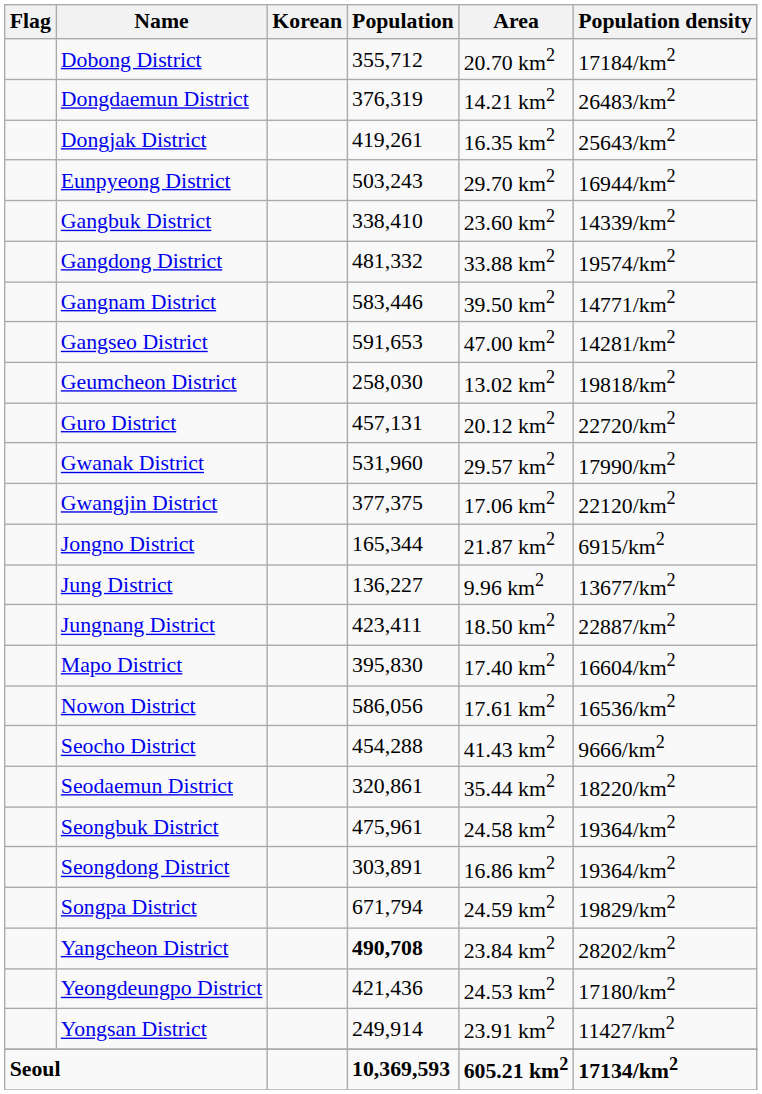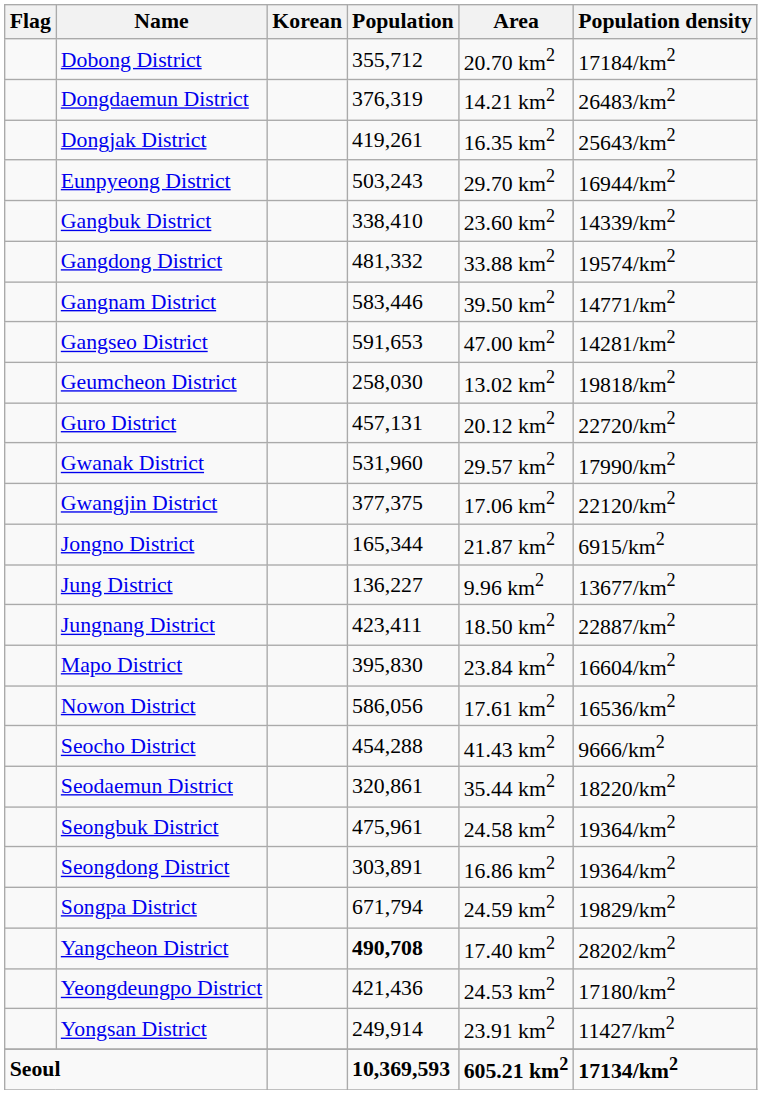 <table class="wikitable sortable">
 <tr>
 <th>Flag</th>
 <th>Name</th>
 <th>Korean</th>
 <th>Population</th>
 <th>Area</th>
 <th>Population density</th>
 </tr>
 <tr>
 <td></td>
 <td><a href='#'>Dobong District</a></td>
 <td></td>
 <td>355,712</td>
 <td>20.70 km<sup>2</sup></td>
 <td>17184/km<sup>2</sup></td>
 </tr>
 <tr>
 <td></td>
 <td><a href='#'>Dongdaemun District</a></td>
 <td></td>
 <td>376,319</td>
 <td>14.21 km<sup>2</sup></td>
 <td>26483/km<sup>2</sup></td>
 </tr>
 <tr>
 <td></td>
 <td><a href='#'>Dongjak District</a></td>
 <td></td>
 <td>419,261</td>
 <td>16.35 km<sup>2</sup></td>
 <td>25643/km<sup>2</sup></td>
 </tr>
 <tr>
 <td></td>
 <td><a href='#'>Eunpyeong District</a></td>
 <td></td>
 <td>503,243</td>
 <td>29.70 km<sup>2</sup></td>
 <td>16944/km<sup>2</sup></td>
 </tr>
 <tr>
 <td></td>
 <td><a href='#'>Gangbuk District</a></td>
 <td></td>
 <td>338,410</td>
 <td>23.60 km<sup>2</sup></td>
 <td>14339/km<sup>2</sup></td>
 </tr>
 <tr>
 <td></td>
 <td><a href='#'>Gangdong District</a></td>
 <td></td>
 <td>481,332</td>
 <td>33.88 km<sup>2</sup></td>
 <td>19574/km<sup>2</sup></td>
 </tr>
 <tr>
 <td></td>
 <td><a href='#'>Gangnam District</a></td>
 <td></td>
 <td>583,446</td>
 <td>39.50 km<sup>2</sup></td>
 <td>14771/km<sup>2</sup></td>
 </tr>
 <tr>
 <td></td>
 <td><a href='#'>Gangseo District</a></td>
 <td></td>
 <td>591,653</td>
 <td>47.00 km<sup>2</sup></td>
 <td>14281/km<sup>2</sup></td>
 </tr>
 <tr>
 <td></td>
 <td><a href='#'>Geumcheon District</a></td>
 <td></td>
 <td>258,030</td>
 <td>13.02 km<sup>2</sup></td>
 <td>19818/km<sup>2</sup></td>
 </tr>
 <tr>
 <td></td>
 <td><a href='#'>Guro District</a></td>
 <td></td>
 <td>457,131</td>
 <td>20.12 km<sup>2</sup></td>
 <td>22720/km<sup>2</sup></td>
 </tr>
 <tr>
 <td></td>
 <td><a href='#'>Gwanak District</a></td>
 <td></td>
 <td>531,960</td>
 <td>29.57 km<sup>2</sup></td>
 <td>17990/km<sup>2</sup></td>
 </tr>
 <tr>
 <td></td>
 <td><a href='#'>Gwangjin District</a></td>
 <td></td>
 <td>377,375</td>
 <td>17.06 km<sup>2</sup></td>
 <td>22120/km<sup>2</sup></td>
 </tr>
 <tr>
 <td></td>
 <td><a href='#'>Jongno District</a></td>
 <td></td>
 <td>165,344</td>
 <td>21.87 km<sup>2</sup></td>
 <td>6915/km<sup>2</sup></td>
 </tr>
 <tr>
 <td></td>
 <td><a href='#'>Jung District</a></td>
 <td></td>
 <td>136,227</td>
 <td>9.96 km<sup>2</sup></td>
 <td>13677/km<sup>2</sup></td>
 </tr>
 <tr>
 <td></td>
 <td><a href='#'>Jungnang District</a></td>
 <td></td>
 <td>423,411</td>
 <td>18.50 km<sup>2</sup></td>
 <td>22887/km<sup>2</sup></td>
 </tr>
 <tr>
 <td></td>
 <td><a href='#'>Mapo District</a></td>
 <td></td>
 <td>395,830</td>
-<td>17.40 km<sup>2</sup></td>
+<td>23.84 km<sup>2</sup></td>
 <td>16604/km<sup>2</sup></td>
 </tr>
 <tr>
 <td></td>
 <td><a href='#'>Nowon District</a></td>
 <td></td>
 <td>586,056</td>
 <td>17.61 km<sup>2</sup></td>
 <td>16536/km<sup>2</sup></td>
 </tr>
 <tr>
 <td></td>
 <td><a href='#'>Seocho District</a></td>
 <td></td>
 <td>454,288</td>
 <td>41.43 km<sup>2</sup></td>
 <td>9666/km<sup>2</sup></td>
 </tr>
 <tr>
 <td></td>
 <td><a href='#'>Seodaemun District</a></td>
 <td></td>
 <td>320,861</td>
 <td>35.44 km<sup>2</sup></td>
 <td>18220/km<sup>2</sup></td>
 </tr>
 <tr>
 <td></td>
 <td><a href='#'>Seongbuk District</a></td>
 <td></td>
 <td>475,961</td>
 <td>24.58 km<sup>2</sup></td>
 <td>19364/km<sup>2</sup></td>
 </tr>
 <tr>
 <td></td>
 <td><a href='#'>Seongdong District</a></td>
 <td></td>
 <td>303,891</td>
 <td>16.86 km<sup>2</sup></td>
 <td>19364/km<sup>2</sup></td>
 </tr>
 <tr>
 <td></td>
 <td><a href='#'>Songpa District</a></td>
 <td></td>
 <td>671,794</td>
 <td>24.59 km<sup>2</sup></td>
 <td>19829/km<sup>2</sup></td>
 </tr>
 <tr>
 <td></td>
 <td><a href='#'>Yangcheon District</a></td>
 <td></td>
 <td><strong>490,708</strong></td>
-<td>23.84 km<sup>2</sup></td>
+<td>17.40 km<sup>2</sup></td>
 <td>28202/km<sup>2</sup></td>
 </tr>
 <tr>
 <td></td>
 <td><a href='#'>Yeongdeungpo District</a></td>
 <td></td>
 <td>421,436</td>
 <td>24.53 km<sup>2</sup></td>
 <td>17180/km<sup>2</sup></td>
 </tr>
 <tr>
 <td></td>
 <td><a href='#'>Yongsan District</a></td>
 <td></td>
 <td>249,914</td>
 <td>23.91 km<sup>2</sup></td>
 <td>11427/km<sup>2</sup></td>
 </tr>
 <tr>
 </tr>
 <tr class="sortbottom">
 <td colspan="2"><strong>Seoul</strong></td>
 <td><strong></strong></td>
 <td><strong>10,369,593</strong></td>
 <td><strong>605.21 km<sup>2</sup></strong></td>
 <td><strong>17134/km<sup>2</sup></strong></td>
 </tr>
 </table>
